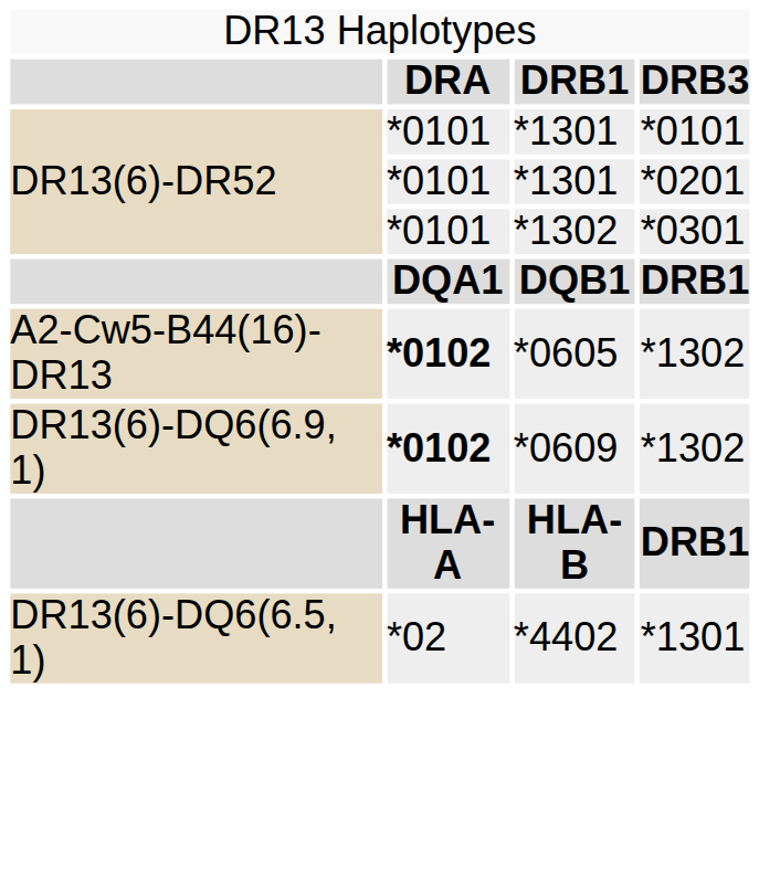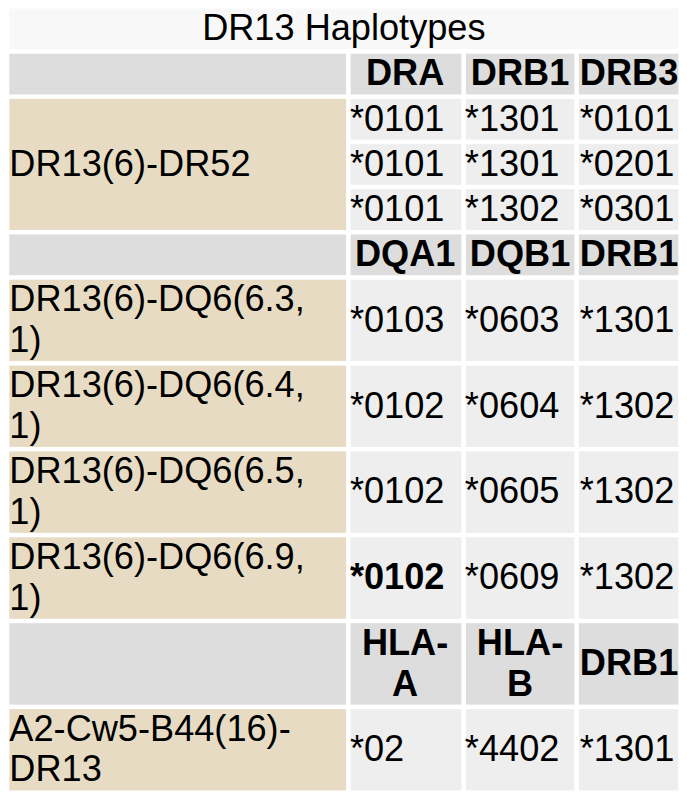 <table id="drugInfoBox" style="float: right; clear: right; margin: 0 0 0.5em 1em; background: #ffffff;" class="toccolours" border=0 cellpadding=0 align=left width="300px">
 <tr style="background:#f8f8f8">
 <td align="center" colspan="4"><div>DR13 Haplotypes</div></td>
 </tr>
 <tr style="background:#f8f8f8">
 <td bgcolor="#dddddd"></td>
 <th bgcolor="#dddddd">DRA</th>
 <th bgcolor="#dddddd">DRB1</th>
 <th bgcolor="#dddddd">DRB3</th>
 </tr>
 <tr style="background:#f8f8f8">
 <td rowspan = "3" bgcolor="#e7dcc3">DR13(6)-DR52</td>
 <td bgcolor="#eeeeee">*0101</td>
 <td bgcolor="#eeeeee">*1301</td>
 <td bgcolor="#eeeeee">*0101</td>
 </tr>
 <tr style="background:#f8f8f8">
 <td bgcolor="#eeeeee">*0101</td>
 <td bgcolor="#eeeeee">*1301</td>
 <td bgcolor="#eeeeee">*0201</td>
 </tr>
 <tr style="background:#f8f8f8">
 <td bgcolor="#eeeeee">*0101</td>
 <td bgcolor="#eeeeee">*1302</td>
 <td bgcolor="#eeeeee">*0301</td>
 </tr>
 <tr style="background:#f8f8f8">
 <td bgcolor="#dddddd"></td>
 <th bgcolor="#dddddd">DQA1</th>
 <th bgcolor="#dddddd">DQB1</th>
 <th bgcolor="#dddddd">DRB1</th>
 </tr>
+<tr>
+<td bgcolor="#e7dcc3">DR13(6)-DQ6(6.3, 1)</td>
+<td bgcolor="#eeeeee">*0103</td>
+<td bgcolor="#eeeeee">*0603</td>
+<td bgcolor="#eeeeee">*1301</td>
+</tr>
+<tr>
+<td bgcolor="#e7dcc3">DR13(6)-DQ6(6.4, 1)</td>
+<td bgcolor="#eeeeee">*0102</td>
+<td bgcolor="#eeeeee">*0604</td>
+<td bgcolor="#eeeeee">*1302</td>
+</tr>
 <tr style="background:#f8f8f8">
-<td bgcolor="#e7dcc3">A2-Cw5-B44(16)-DR13</td>
-<td bgcolor="#eeeeee"><strong>*0102</strong></td>
+<td bgcolor="#e7dcc3">DR13(6)-DQ6(6.5, 1)</td>
+<td bgcolor="#eeeeee">*0102</td>
 <td bgcolor="#eeeeee">*0605</td>
 <td bgcolor="#eeeeee">*1302</td>
 </tr>
 <tr style="background:#f8f8f8">
 <td bgcolor="#e7dcc3">DR13(6)-DQ6(6.9, 1)</td>
 <td bgcolor="#eeeeee"><strong>*0102</strong></td>
 <td bgcolor="#eeeeee">*0609</td>
 <td bgcolor="#eeeeee">*1302</td>
 </tr>
 <tr style="background:#f8f8f8">
 <td bgcolor="#dddddd"></td>
 <th bgcolor="#dddddd">HLA-A</th>
 <th bgcolor="#dddddd">HLA-B</th>
 <th bgcolor="#dddddd">DRB1</th>
 </tr>
 <tr>
-<td bgcolor="#e7dcc3">DR13(6)-DQ6(6.5, 1)</td>
+<td bgcolor="#e7dcc3">A2-Cw5-B44(16)-DR13</td>
 <td bgcolor="#eeeeee">*02</td>
 <td bgcolor="#eeeeee">*4402</td>
 <td bgcolor="#eeeeee">*1301</td>
 </tr>
 <tr>
 </tr>
 </table>
